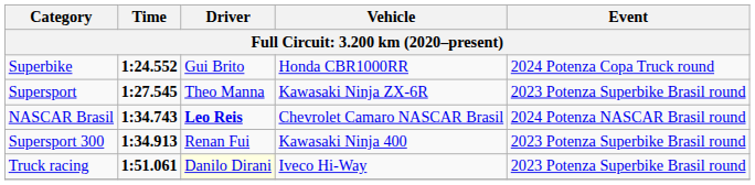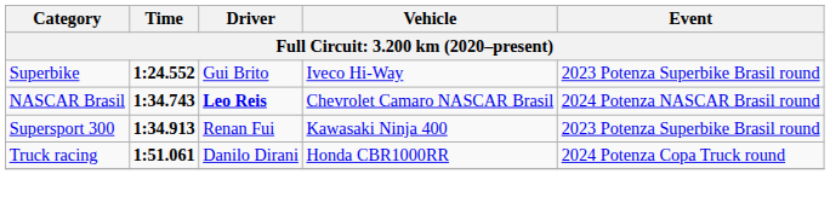 <table class="wikitable">
 <tr>
 <th>Category</th>
 <th>Time</th>
 <th>Driver</th>
 <th>Vehicle</th>
 <th>Event</th>
 </tr>
 <tr>
 <th colspan=5>Full Circuit: 3.200 km (2020–present)</th>
 </tr>
 <tr>
 <td><a href='#'>Superbike</a></td>
 <td><strong>1:24.552</strong></td>
 <td><a href='#'>Gui Brito</a></td>
-<td><a href='#'>Honda CBR1000RR</a></td>
-<td><a href='#'>2024 Potenza Copa Truck round</a></td>
-</tr>
-<tr>
-<td><a href='#'>Supersport</a></td>
-<td><strong>1:27.545</strong></td>
-<td><a href='#'>Theo Manna</a></td>
-<td><a href='#'>Kawasaki Ninja ZX-6R</a></td>
+<td><a href='#'>Iveco Hi-Way</a></td>
 <td><a href='#'>2023 Potenza Superbike Brasil round</a></td>
 </tr>
 <tr>
 <td><a href='#'>NASCAR Brasil</a></td>
 <td><strong>1:34.743</strong></td>
 <td><strong><a href='#'>Leo Reis</a></strong></td>
 <td><a href='#'>Chevrolet Camaro NASCAR Brasil</a></td>
 <td><a href='#'>2024 Potenza NASCAR Brasil round</a></td>
 </tr>
 <tr>
 <td><a href='#'>Supersport 300</a></td>
 <td><strong>1:34.913</strong></td>
 <td><a href='#'>Renan Fui</a></td>
 <td><a href='#'>Kawasaki Ninja 400</a></td>
 <td><a href='#'>2023 Potenza Superbike Brasil round</a></td>
 </tr>
 <tr>
 <td><a href='#'>Truck racing</a></td>
 <td><strong>1:51.061</strong></td>
-<td style="background: lightyellow;"><a href='#'>Danilo Dirani</a></td>
-<td><a href='#'>Iveco Hi-Way</a></td>
-<td><a href='#'>2023 Potenza Superbike Brasil round</a></td>
+<td><a href='#'>Danilo Dirani</a></td>
+<td><a href='#'>Honda CBR1000RR</a></td>
+<td><a href='#'>2024 Potenza Copa Truck round</a></td>
 </tr>
 <tr>
 </tr>
 </table>
